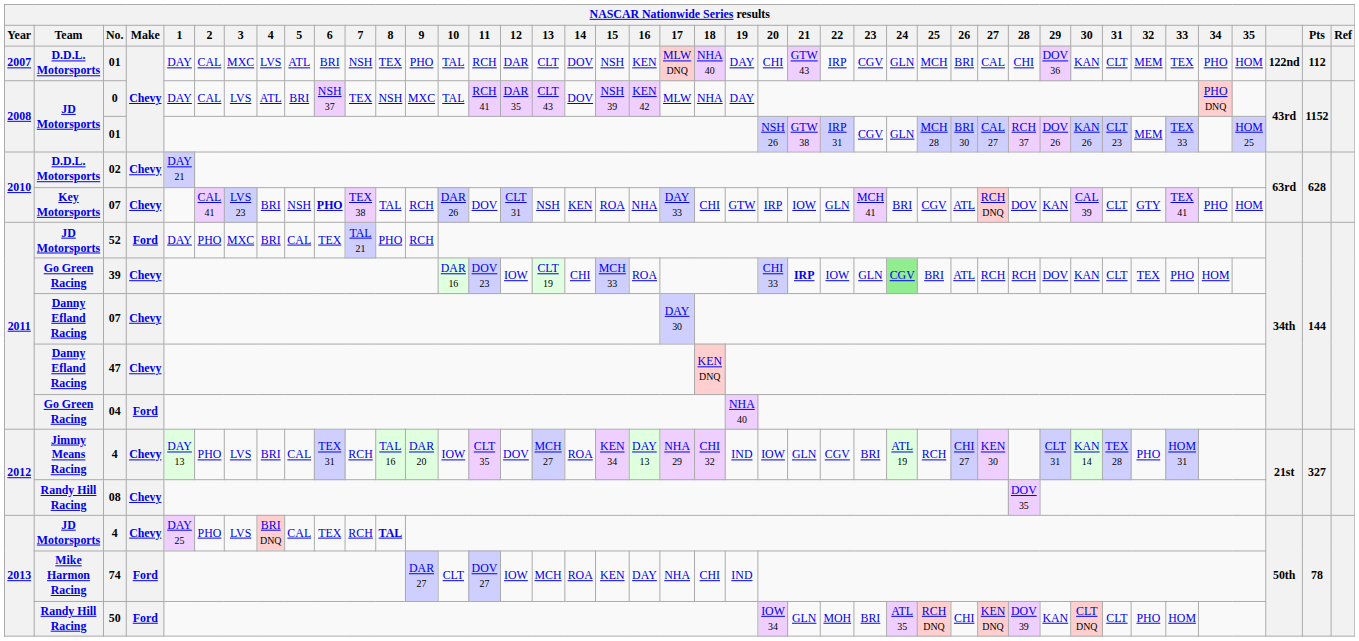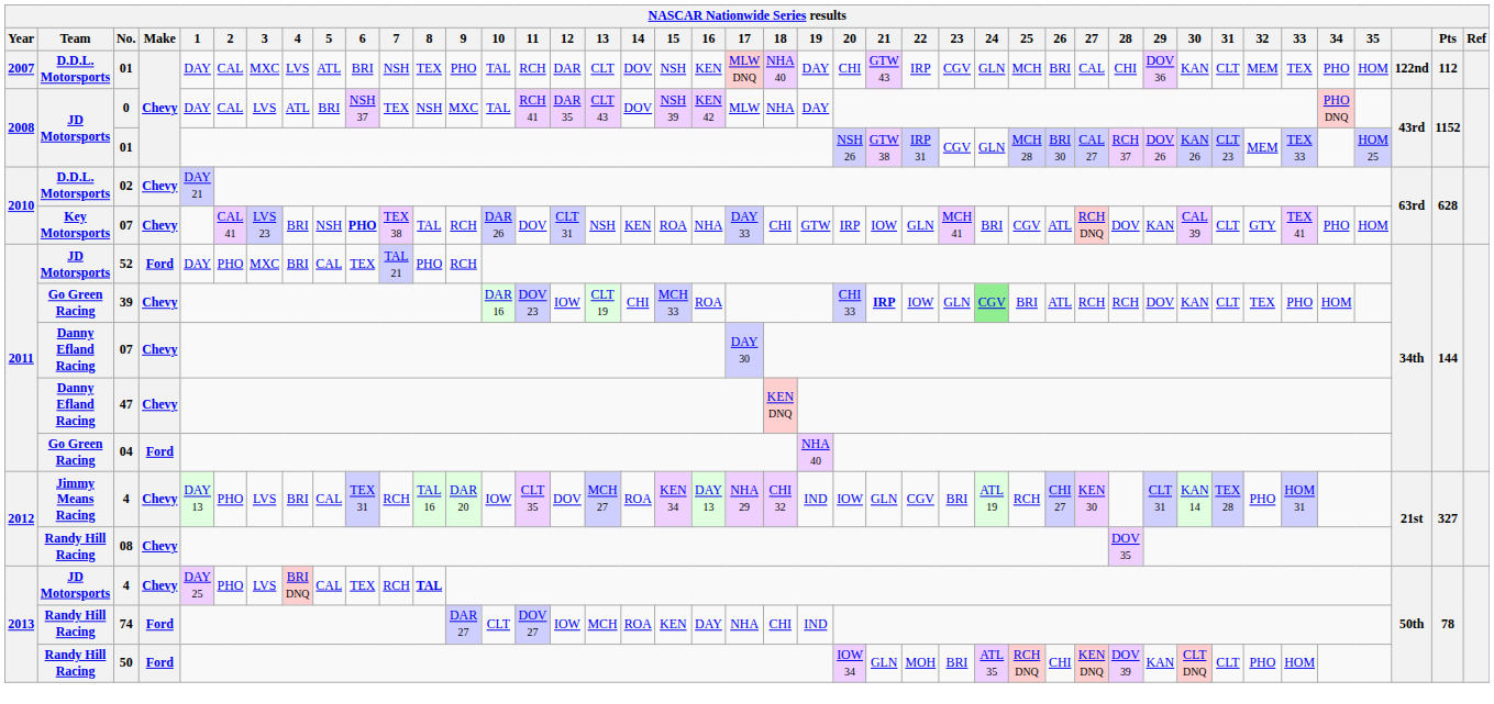 <table class="wikitable" style="text-align:center; font-size:75%">
 <tr>
 <th colspan=42><a href='#'>NASCAR Nationwide Series</a> results</th>
 </tr>
 <tr>
 <th>Year</th>
 <th>Team</th>
 <th>No.</th>
 <th>Make</th>
 <th>1</th>
 <th>2</th>
 <th>3</th>
 <th>4</th>
 <th>5</th>
 <th>6</th>
 <th>7</th>
 <th>8</th>
 <th>9</th>
 <th>10</th>
 <th>11</th>
 <th>12</th>
 <th>13</th>
 <th>14</th>
 <th>15</th>
 <th>16</th>
 <th>17</th>
 <th>18</th>
 <th>19</th>
 <th>20</th>
 <th>21</th>
 <th>22</th>
 <th>23</th>
 <th>24</th>
 <th>25</th>
 <th>26</th>
 <th>27</th>
 <th>28</th>
 <th>29</th>
 <th>30</th>
 <th>31</th>
 <th>32</th>
 <th>33</th>
 <th>34</th>
 <th>35</th>
 <th></th>
 <th>Pts</th>
 <th>Ref</th>
 </tr>
 <tr>
 <th><a href='#'>2007</a></th>
 <th><a href='#'>D.D.L. Motorsports</a></th>
 <th>01</th>
 <th rowspan=3><a href='#'>Chevy</a></th>
 <td><a href='#'>DAY</a></td>
 <td><a href='#'>CAL</a></td>
 <td><a href='#'>MXC</a></td>
 <td><a href='#'>LVS</a></td>
 <td><a href='#'>ATL</a></td>
 <td><a href='#'>BRI</a></td>
 <td><a href='#'>NSH</a></td>
 <td><a href='#'>TEX</a></td>
 <td><a href='#'>PHO</a></td>
 <td><a href='#'>TAL</a></td>
 <td><a href='#'>RCH</a></td>
 <td><a href='#'>DAR</a></td>
 <td><a href='#'>CLT</a></td>
 <td><a href='#'>DOV</a></td>
 <td><a href='#'>NSH</a></td>
 <td><a href='#'>KEN</a></td>
 <td style="background:#FFCFCF;"><a href='#'>MLW</a><br><small>DNQ</small></td>
 <td style="background:#EFCFFF;"><a href='#'>NHA</a><br><small>40</small></td>
 <td><a href='#'>DAY</a></td>
 <td><a href='#'>CHI</a></td>
 <td style="background:#EFCFFF;"><a href='#'>GTW</a><br><small>43</small></td>
 <td><a href='#'>IRP</a></td>
 <td><a href='#'>CGV</a></td>
 <td><a href='#'>GLN</a></td>
 <td><a href='#'>MCH</a></td>
 <td><a href='#'>BRI</a></td>
 <td><a href='#'>CAL</a></td>
 <td><a href='#'>CHI</a></td>
 <td style="background:#EFCFFF;"><a href='#'>DOV</a><br><small>36</small></td>
 <td><a href='#'>KAN</a></td>
 <td><a href='#'>CLT</a></td>
 <td><a href='#'>MEM</a></td>
 <td><a href='#'>TEX</a></td>
 <td><a href='#'>PHO</a></td>
 <td><a href='#'>HOM</a></td>
 <th>122nd</th>
 <th>112</th>
 <th></th>
 </tr>
 <tr>
 <th rowspan=2><a href='#'>2008</a></th>
 <th rowspan=2><a href='#'>JD Motorsports</a></th>
 <th>0</th>
 <td><a href='#'>DAY</a></td>
 <td><a href='#'>CAL</a></td>
 <td><a href='#'>LVS</a></td>
 <td><a href='#'>ATL</a></td>
 <td><a href='#'>BRI</a></td>
 <td style="background:#EFCFFF;"><a href='#'>NSH</a><br><small>37</small></td>
 <td><a href='#'>TEX</a></td>
 <td><a href='#'>NSH</a></td>
 <td><a href='#'>MXC</a></td>
 <td><a href='#'>TAL</a></td>
 <td style="background:#EFCFFF;"><a href='#'>RCH</a><br><small>41</small></td>
 <td style="background:#EFCFFF;"><a href='#'>DAR</a><br><small>35</small></td>
 <td style="background:#EFCFFF;"><a href='#'>CLT</a><br><small>43</small></td>
 <td><a href='#'>DOV</a></td>
 <td style="background:#EFCFFF;"><a href='#'>NSH</a><br><small>39</small></td>
 <td style="background:#EFCFFF;"><a href='#'>KEN</a><br><small>42</small></td>
 <td><a href='#'>MLW</a></td>
 <td><a href='#'>NHA</a></td>
 <td><a href='#'>DAY</a></td>
 <td colspan=14></td>
 <td style="background:#FFCFCF;"><a href='#'>PHO</a><br><small>DNQ</small></td>
 <td></td>
 <th rowspan=2>43rd</th>
 <th rowspan=2>1152</th>
 <th rowspan=2></th>
 </tr>
 <tr>
 <th>01</th>
 <td colspan=19></td>
 <td style="background:#CFCFFF;"><a href='#'>NSH</a><br><small>26</small></td>
 <td style="background:#EFCFFF;"><a href='#'>GTW</a><br><small>38</small></td>
 <td style="background:#CFCFFF;"><a href='#'>IRP</a><br><small>31</small></td>
 <td><a href='#'>CGV</a></td>
 <td><a href='#'>GLN</a></td>
 <td style="background:#CFCFFF;"><a href='#'>MCH</a><br><small>28</small></td>
 <td style="background:#CFCFFF;"><a href='#'>BRI</a><br><small>30</small></td>
 <td style="background:#CFCFFF;"><a href='#'>CAL</a><br><small>27</small></td>
 <td style="background:#EFCFFF;"><a href='#'>RCH</a><br><small>37</small></td>
 <td style="background:#EFCFFF;"><a href='#'>DOV</a><br><small>26</small></td>
 <td style="background:#CFCFFF;"><a href='#'>KAN</a><br><small>26</small></td>
 <td style="background:#CFCFFF;"><a href='#'>CLT</a><br><small>23</small></td>
 <td><a href='#'>MEM</a></td>
 <td style="background:#CFCFFF;"><a href='#'>TEX</a><br><small>33</small></td>
 <td></td>
 <td style="background:#CFCFFF;"><a href='#'>HOM</a><br><small>25</small></td>
 </tr>
 <tr>
 <th rowspan=2><a href='#'>2010</a></th>
 <th><a href='#'>D.D.L. Motorsports</a></th>
 <th>02</th>
 <th><a href='#'>Chevy</a></th>
 <td style="background:#CFCFFF;"><a href='#'>DAY</a><br><small>21</small></td>
 <td colspan=34></td>
 <th rowspan=2>63rd</th>
 <th rowspan=2>628</th>
 <th rowspan=2></th>
 </tr>
 <tr>
 <th><a href='#'>Key Motorsports</a></th>
 <th>07</th>
 <th><a href='#'>Chevy</a></th>
 <td></td>
 <td style="background:#EFCFFF;"><a href='#'>CAL</a><br><small>41</small></td>
 <td style="background:#CFCFFF;"><a href='#'>LVS</a><br><small>23</small></td>
 <td><a href='#'>BRI</a></td>
 <td><a href='#'>NSH</a></td>
 <td><strong><a href='#'>PHO</a></strong></td>
 <td style="background:#EFCFFF;"><a href='#'>TEX</a><br><small>38</small></td>
 <td><a href='#'>TAL</a></td>
 <td><a href='#'>RCH</a></td>
 <td style="background:#CFCFFF;"><a href='#'>DAR</a><br><small>26</small></td>
 <td><a href='#'>DOV</a></td>
 <td style="background:#CFCFFF;"><a href='#'>CLT</a><br><small>31</small></td>
 <td><a href='#'>NSH</a></td>
 <td><a href='#'>KEN</a></td>
 <td><a href='#'>ROA</a></td>
 <td><a href='#'>NHA</a></td>
 <td style="background:#CFCFFF;"><a href='#'>DAY</a><br><small>33</small></td>
 <td><a href='#'>CHI</a></td>
 <td><a href='#'>GTW</a></td>
 <td><a href='#'>IRP</a></td>
 <td><a href='#'>IOW</a></td>
 <td><a href='#'>GLN</a></td>
 <td style="background:#EFCFFF;"><a href='#'>MCH</a><br><small>41</small></td>
 <td><a href='#'>BRI</a></td>
 <td><a href='#'>CGV</a></td>
 <td><a href='#'>ATL</a></td>
 <td style="background:#FFCFCF;"><a href='#'>RCH</a><br><small>DNQ</small></td>
 <td><a href='#'>DOV</a></td>
 <td><a href='#'>KAN</a></td>
 <td style="background:#EFCFFF;"><a href='#'>CAL</a><br><small>39</small></td>
 <td><a href='#'>CLT</a></td>
 <td><a href='#'>GTY</a></td>
 <td style="background:#EFCFFF;"><a href='#'>TEX</a><br><small>41</small></td>
 <td><a href='#'>PHO</a></td>
 <td><a href='#'>HOM</a></td>
 </tr>
 <tr>
 <th rowspan=5><a href='#'>2011</a></th>
 <th><a href='#'>JD Motorsports</a></th>
 <th>52</th>
 <th><a href='#'>Ford</a></th>
 <td><a href='#'>DAY</a></td>
 <td><a href='#'>PHO</a></td>
 <td><a href='#'>MXC</a></td>
 <td><a href='#'>BRI</a></td>
 <td><a href='#'>CAL</a></td>
 <td><a href='#'>TEX</a></td>
 <td style="background:#CFCFFF;"><a href='#'>TAL</a><br><small>21</small></td>
 <td><a href='#'>PHO</a></td>
 <td><a href='#'>RCH</a></td>
 <td colspan=26></td>
 <th rowspan=5>34th</th>
 <th rowspan=5>144</th>
 <th rowspan=5></th>
 </tr>
 <tr>
 <th><a href='#'>Go Green Racing</a></th>
 <th>39</th>
 <th><a href='#'>Chevy</a></th>
 <td colspan=9></td>
 <td style="background:#DFFFDF;"><a href='#'>DAR</a><br><small>16</small></td>
 <td style="background:#CFCFFF;"><a href='#'>DOV</a><br><small>23</small></td>
 <td><a href='#'>IOW</a></td>
 <td style="background:#DFFFDF;"><a href='#'>CLT</a><br><small>19</small></td>
 <td><a href='#'>CHI</a></td>
 <td style="background:#CFCFFF;"><a href='#'>MCH</a><br><small>33</small></td>
 <td><a href='#'>ROA</a></td>
 <td colspan=3></td>
 <td style="background:#CFCFFF;"><a href='#'>CHI</a><br><small>33</small></td>
 <td><strong><a href='#'>IRP</a></strong></td>
 <td><a href='#'>IOW</a></td>
 <td><a href='#'>GLN</a></td>
 <td style="background: lightgreen;"><a href='#'>CGV</a></td>
 <td><a href='#'>BRI</a></td>
 <td><a href='#'>ATL</a></td>
 <td><a href='#'>RCH</a></td>
 <td><a href='#'>RCH</a></td>
 <td><a href='#'>DOV</a></td>
 <td><a href='#'>KAN</a></td>
 <td><a href='#'>CLT</a></td>
 <td><a href='#'>TEX</a></td>
 <td><a href='#'>PHO</a></td>
 <td><a href='#'>HOM</a></td>
 <td></td>
 </tr>
 <tr>
 <th><a href='#'>Danny Efland Racing</a></th>
 <th>07</th>
 <th><a href='#'>Chevy</a></th>
 <td colspan=16></td>
 <td style="background:#CFCFFF;"><a href='#'>DAY</a><br><small>30</small></td>
 <td colspan=18></td>
 </tr>
 <tr>
 <th><a href='#'>Danny Efland Racing</a></th>
 <th>47</th>
 <th><a href='#'>Chevy</a></th>
 <td colspan=17></td>
 <td style="background:#FFCFCF;"><a href='#'>KEN</a><br><small>DNQ</small></td>
 <td colspan=17></td>
 </tr>
 <tr>
 <th><a href='#'>Go Green Racing</a></th>
 <th>04</th>
 <th><a href='#'>Ford</a></th>
 <td colspan=18></td>
 <td style="background:#EFCFFF;"><a href='#'>NHA</a><br><small>40</small></td>
 <td colspan=16></td>
 </tr>
 <tr>
 <th rowspan=2><a href='#'>2012</a></th>
 <th><a href='#'>Jimmy Means Racing</a></th>
 <th>4</th>
 <th><a href='#'>Chevy</a></th>
 <td style="background:#DFFFDF;"><a href='#'>DAY</a><br><small>13</small></td>
 <td><a href='#'>PHO</a></td>
 <td><a href='#'>LVS</a></td>
 <td><a href='#'>BRI</a></td>
 <td><a href='#'>CAL</a></td>
 <td style="background:#CFCFFF;"><a href='#'>TEX</a><br><small>31</small></td>
 <td><a href='#'>RCH</a></td>
 <td style="background:#DFFFDF;"><a href='#'>TAL</a><br><small>16</small></td>
 <td style="background:#DFFFDF;"><a href='#'>DAR</a><br><small>20</small></td>
 <td><a href='#'>IOW</a></td>
 <td style="background:#EFCFFF;"><a href='#'>CLT</a><br><small>35</small></td>
 <td><a href='#'>DOV</a></td>
 <td style="background:#CFCFFF;"><a href='#'>MCH</a><br><small>27</small></td>
 <td><a href='#'>ROA</a></td>
 <td style="background:#EFCFFF;"><a href='#'>KEN</a><br><small>34</small></td>
 <td style="background:#DFFFDF;"><a href='#'>DAY</a><br><small>13</small></td>
 <td style="background:#EFCFFF;"><a href='#'>NHA</a><br><small>29</small></td>
 <td style="background:#EFCFFF;"><a href='#'>CHI</a><br><small>32</small></td>
 <td><a href='#'>IND</a></td>
 <td><a href='#'>IOW</a></td>
 <td><a href='#'>GLN</a></td>
 <td><a href='#'>CGV</a></td>
 <td><a href='#'>BRI</a></td>
 <td style="background:#DFFFDF;"><a href='#'>ATL</a><br><small>19</small></td>
 <td><a href='#'>RCH</a></td>
 <td style="background:#CFCFFF;"><a href='#'>CHI</a><br><small>27</small></td>
 <td style="background:#EFCFFF;"><a href='#'>KEN</a><br><small>30</small></td>
 <td></td>
 <td style="background:#CFCFFF;"><a href='#'>CLT</a><br><small>31</small></td>
 <td style="background:#DFFFDF;"><a href='#'>KAN</a><br><small>14</small></td>
 <td style="background:#CFCFFF;"><a href='#'>TEX</a><br><small>28</small></td>
 <td><a href='#'>PHO</a></td>
 <td style="background:#CFCFFF;"><a href='#'>HOM</a><br><small>31</small></td>
 <td colspan=2></td>
 <th rowspan=2>21st</th>
 <th rowspan=2>327</th>
 <th rowspan=2></th>
 </tr>
 <tr>
 <th><a href='#'>Randy Hill Racing</a></th>
 <th>08</th>
 <th><a href='#'>Chevy</a></th>
 <td colspan=27></td>
 <td style="background:#EFCFFF;"><a href='#'>DOV</a><br><small>35</small></td>
 <td colspan=7></td>
 </tr>
 <tr>
 <th rowspan=3><a href='#'>2013</a></th>
 <th><a href='#'>JD Motorsports</a></th>
 <th>4</th>
 <th><a href='#'>Chevy</a></th>
 <td style="background:#EFCFFF;"><a href='#'>DAY</a><br><small>25</small></td>
 <td><a href='#'>PHO</a></td>
 <td><a href='#'>LVS</a></td>
 <td style="background:#FFCFCF;"><a href='#'>BRI</a><br><small>DNQ</small></td>
 <td><a href='#'>CAL</a></td>
 <td><a href='#'>TEX</a></td>
 <td><a href='#'>RCH</a></td>
 <td><strong><a href='#'>TAL</a></strong></td>
 <td colspan=27></td>
 <th rowspan=3>50th</th>
 <th rowspan=3>78</th>
 <th rowspan=3></th>
 </tr>
 <tr>
-<th><a href='#'>Mike Harmon Racing</a></th>
+<th><a href='#'>Randy Hill Racing</a></th>
 <th>74</th>
 <th><a href='#'>Ford</a></th>
 <td colspan=8></td>
 <td style="background:#CFCFFF;"><a href='#'>DAR</a><br><small>27</small></td>
 <td><a href='#'>CLT</a></td>
 <td style="background:#CFCFFF;"><a href='#'>DOV</a><br><small>27</small></td>
 <td><a href='#'>IOW</a></td>
 <td><a href='#'>MCH</a></td>
 <td><a href='#'>ROA</a></td>
 <td><a href='#'>KEN</a></td>
 <td><a href='#'>DAY</a></td>
 <td><a href='#'>NHA</a></td>
 <td><a href='#'>CHI</a></td>
 <td><a href='#'>IND</a></td>
 <td colspan=16></td>
 </tr>
 <tr>
 <th><a href='#'>Randy Hill Racing</a></th>
 <th>50</th>
 <th><a href='#'>Ford</a></th>
 <td colspan=19></td>
 <td style="background:#EFCFFF;"><a href='#'>IOW</a><br><small>34</small></td>
 <td><a href='#'>GLN</a></td>
 <td><a href='#'>MOH</a></td>
 <td><a href='#'>BRI</a></td>
 <td style="background:#EFCFFF;"><a href='#'>ATL</a><br><small>35</small></td>
 <td style="background:#FFCFCF;"><a href='#'>RCH</a><br><small>DNQ</small></td>
 <td><a href='#'>CHI</a></td>
 <td style="background:#FFCFCF;"><a href='#'>KEN</a><br><small>DNQ</small></td>
 <td style="background:#EFCFFF;"><a href='#'>DOV</a><br><small>39</small></td>
 <td><a href='#'>KAN</a></td>
 <td style="background:#FFCFCF;"><a href='#'>CLT</a><br><small>DNQ</small></td>
 <td><a href='#'>CLT</a></td>
 <td><a href='#'>PHO</a></td>
 <td><a href='#'>HOM</a></td>
 <td colspan=2></td>
 </tr>
 </table>
